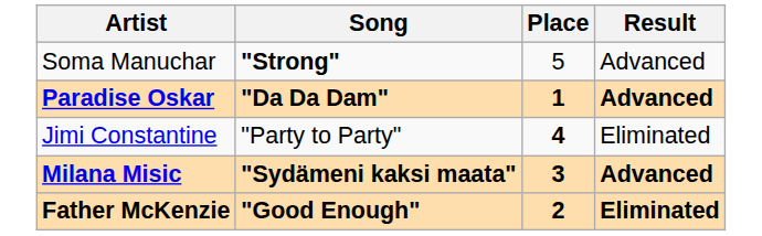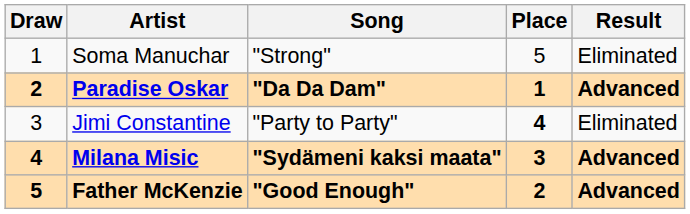 <table class="sortable wikitable" style="margin: 1em auto 1em auto; text-align:center">
 <tr>
+<th>Draw</th>
 <th>Artist</th>
 <th>Song</th>
 <th>Place</th>
 <th>Result</th>
 </tr>
 <tr>
+<td>1</td>
 <td align="left">Soma Manuchar</td>
-<td align="left"><strong>"Strong"</strong></td>
+<td align="left">"Strong"</td>
 <td>5</td>
-<td align="left">Advanced</td>
+<td align="left">Eliminated</td>
 </tr>
 <tr style="font-weight:bold; background:navajowhite;">
+<td>2</td>
 <td align="left"><a href='#'>Paradise Oskar</a></td>
 <td align="left">"Da Da Dam"</td>
 <td>1</td>
 <td align="left">Advanced</td>
 </tr>
 <tr>
+<td>3</td>
 <td align="left"><a href='#'>Jimi Constantine</a></td>
 <td align="left">"Party to Party"</td>
 <td><strong>4</strong></td>
 <td align="left">Eliminated</td>
 </tr>
 <tr style="font-weight:bold; background:navajowhite;">
+<td>4</td>
 <td align="left"><a href='#'>Milana Misic</a></td>
 <td align="left">"Sydämeni kaksi maata"</td>
 <td>3</td>
 <td align="left">Advanced</td>
 </tr>
 <tr style="font-weight:bold; background:navajowhite;">
+<td>5</td>
 <td align="left">Father McKenzie</td>
 <td align="left">"Good Enough"</td>
 <td>2</td>
-<td align="left">Eliminated</td>
+<td align="left">Advanced</td>
 </tr>
 </table>
